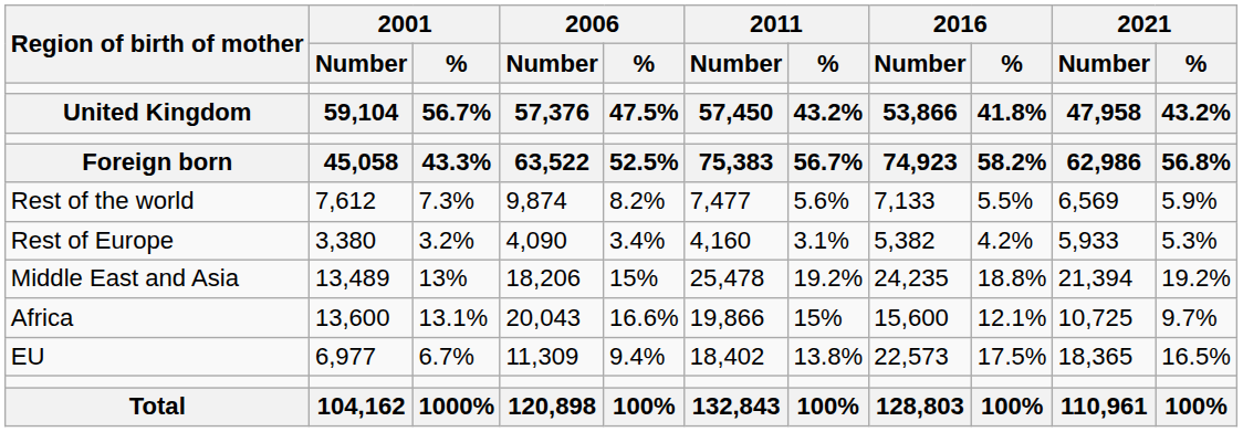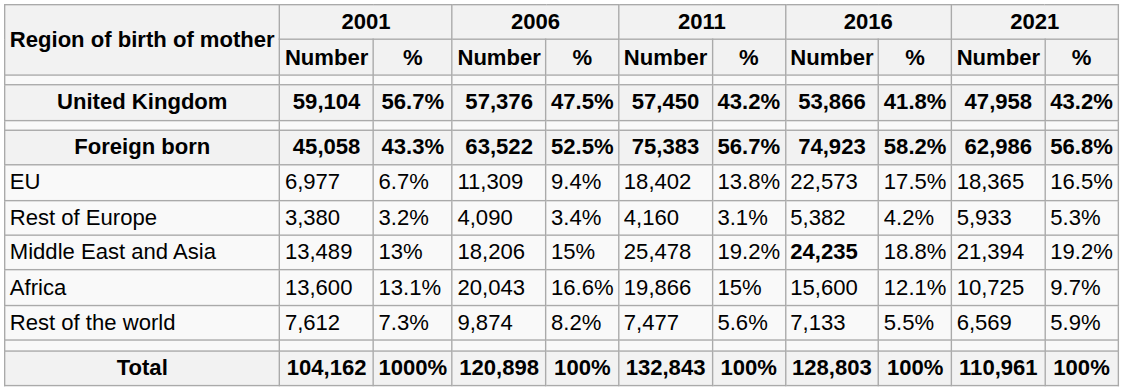 <table class="wikitable">
 <tr>
 <th rowspan="2">Region of birth of mother</th>
 <th colspan="2">2001</th>
 <th colspan="2">2006</th>
 <th colspan="2">2011</th>
 <th colspan="2">2016</th>
 <th colspan="2">2021</th>
 </tr>
 <tr>
 <th>Number</th>
 <th>%</th>
 <th>Number</th>
 <th>%</th>
 <th>Number</th>
 <th>%</th>
 <th>Number</th>
 <th>%</th>
 <th>Number</th>
 <th>%</th>
 </tr>
 <tr>
 <td></td>
 <td></td>
 <td></td>
 <td></td>
 <td></td>
 <td></td>
 <td></td>
 <td></td>
 <td></td>
 <td></td>
 <td></td>
 </tr>
 <tr>
 <th>United Kingdom</th>
 <th>59,104</th>
 <th>56.7%</th>
 <th>57,376</th>
 <th>47.5%</th>
 <th>57,450</th>
 <th>43.2%</th>
 <th>53,866</th>
 <th>41.8%</th>
 <th>47,958</th>
 <th>43.2%</th>
 </tr>
 <tr>
 <td></td>
 <td></td>
 <td></td>
 <td></td>
 <td></td>
 <td></td>
 <td></td>
 <td></td>
 <td></td>
 <td></td>
 <td></td>
 </tr>
 <tr>
 <th>Foreign born</th>
 <th>45,058</th>
 <th>43.3%</th>
 <th>63,522</th>
 <th>52.5%</th>
 <th>75,383</th>
 <th>56.7%</th>
 <th>74,923</th>
 <th>58.2%</th>
 <th>62,986</th>
 <th>56.8%</th>
 </tr>
 <tr>
-<td>Rest of the world</td>
-<td>7,612</td>
-<td>7.3%</td>
-<td>9,874</td>
-<td>8.2%</td>
-<td>7,477</td>
-<td>5.6%</td>
-<td>7,133</td>
-<td>5.5%</td>
-<td>6,569</td>
-<td>5.9%</td>
+<td>EU</td>
+<td>6,977</td>
+<td>6.7%</td>
+<td>11,309</td>
+<td>9.4%</td>
+<td>18,402</td>
+<td>13.8%</td>
+<td>22,573</td>
+<td>17.5%</td>
+<td>18,365</td>
+<td>16.5%</td>
 </tr>
 <tr>
 <td>Rest of Europe</td>
 <td>3,380</td>
 <td>3.2%</td>
 <td>4,090</td>
 <td>3.4%</td>
 <td>4,160</td>
 <td>3.1%</td>
 <td>5,382</td>
 <td>4.2%</td>
 <td>5,933</td>
 <td>5.3%</td>
 </tr>
 <tr>
 <td>Middle East and Asia</td>
 <td>13,489</td>
 <td>13%</td>
 <td>18,206</td>
 <td>15%</td>
 <td>25,478</td>
 <td>19.2%</td>
-<td>24,235</td>
+<td><strong>24,235</strong></td>
 <td>18.8%</td>
 <td>21,394</td>
 <td>19.2%</td>
 </tr>
 <tr>
 <td>Africa</td>
 <td>13,600</td>
 <td>13.1%</td>
 <td>20,043</td>
 <td>16.6%</td>
 <td>19,866</td>
 <td>15%</td>
 <td>15,600</td>
 <td>12.1%</td>
 <td>10,725</td>
 <td>9.7%</td>
 </tr>
 <tr>
-<td>EU</td>
-<td>6,977</td>
-<td>6.7%</td>
-<td>11,309</td>
-<td>9.4%</td>
-<td>18,402</td>
-<td>13.8%</td>
-<td>22,573</td>
-<td>17.5%</td>
-<td>18,365</td>
-<td>16.5%</td>
+<td>Rest of the world</td>
+<td>7,612</td>
+<td>7.3%</td>
+<td>9,874</td>
+<td>8.2%</td>
+<td>7,477</td>
+<td>5.6%</td>
+<td>7,133</td>
+<td>5.5%</td>
+<td>6,569</td>
+<td>5.9%</td>
 </tr>
 <tr>
 <td></td>
 <td></td>
 <td></td>
 <td></td>
 <td></td>
 <td></td>
 <td></td>
 <td></td>
 <td></td>
 <td></td>
 <td></td>
 </tr>
 <tr>
 <th>Total</th>
 <th>104,162</th>
 <th>1000%</th>
 <th>120,898</th>
 <th>100%</th>
 <th>132,843</th>
 <th>100%</th>
 <th>128,803</th>
 <th>100%</th>
 <th>110,961</th>
 <th>100%</th>
 </tr>
 </table>
